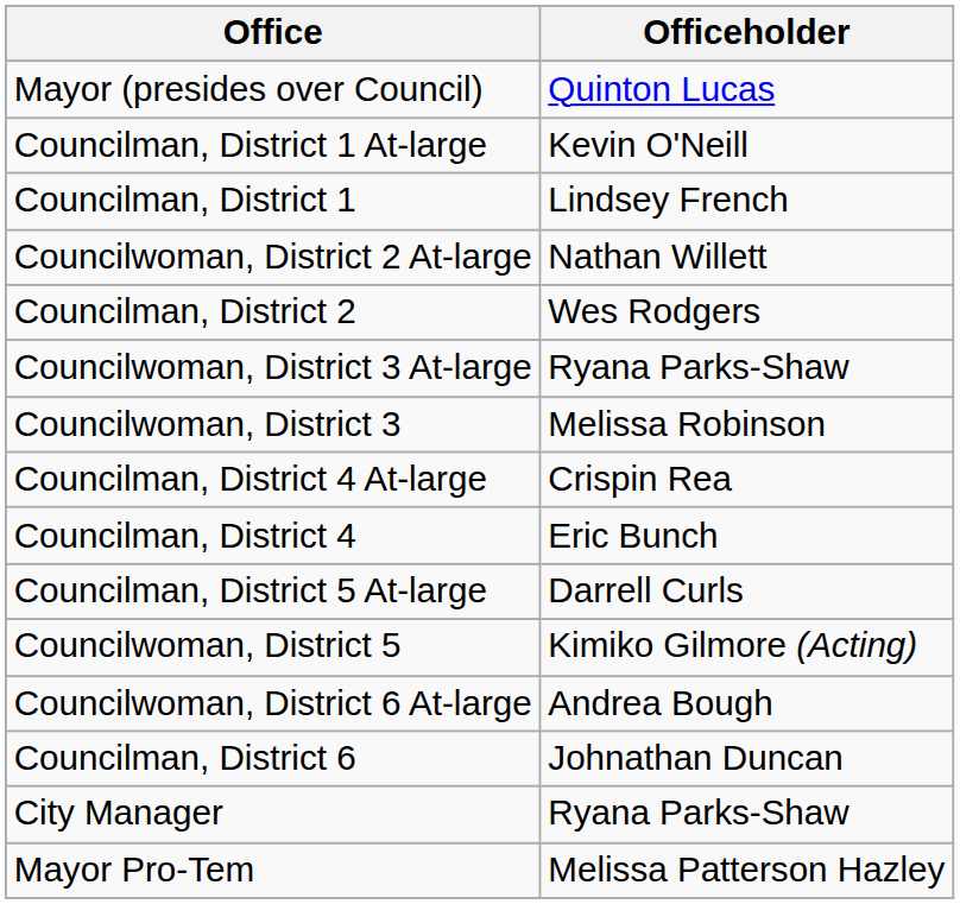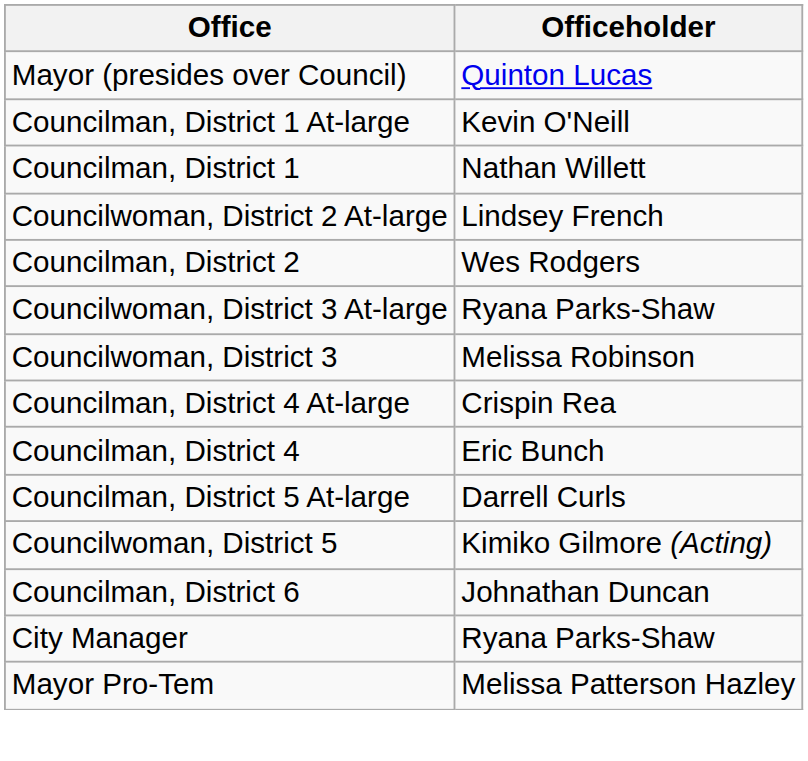 <table class="wikitable">
 <tr>
 <th>Office</th>
 <th>Officeholder</th>
 </tr>
 <tr>
 <td>Mayor (presides over Council)</td>
 <td><a href='#'>Quinton Lucas</a></td>
 </tr>
 <tr>
 <td>Councilman, District 1 At-large</td>
 <td>Kevin O'Neill</td>
 </tr>
 <tr>
 <td>Councilman, District 1</td>
-<td>Lindsey French</td>
+<td>Nathan Willett</td>
 </tr>
 <tr>
 <td>Councilwoman, District 2 At-large</td>
-<td>Nathan Willett</td>
+<td>Lindsey French</td>
 </tr>
 <tr>
 <td>Councilman, District 2</td>
 <td>Wes Rodgers</td>
 </tr>
 <tr>
 <td>Councilwoman, District 3 At-large</td>
 <td>Ryana Parks-Shaw</td>
 </tr>
 <tr>
 <td>Councilwoman, District 3</td>
 <td>Melissa Robinson</td>
 </tr>
 <tr>
 <td>Councilman, District 4 At-large</td>
 <td>Crispin Rea</td>
 </tr>
 <tr>
 <td>Councilman, District 4</td>
 <td>Eric Bunch</td>
 </tr>
 <tr>
 <td>Councilman, District 5 At-large</td>
 <td>Darrell Curls</td>
 </tr>
 <tr>
 <td>Councilwoman, District 5</td>
 <td>Kimiko Gilmore <em>(Acting)</em></td>
 </tr>
 <tr>
-<td>Councilwoman, District 6 At-large</td>
-<td>Andrea Bough</td>
-</tr>
-<tr>
 <td>Councilman, District 6</td>
 <td>Johnathan Duncan</td>
 </tr>
 <tr>
 <td>City Manager</td>
 <td>Ryana Parks-Shaw</td>
 </tr>
 <tr>
 <td>Mayor Pro-Tem</td>
 <td>Melissa Patterson Hazley</td>
 </tr>
 </table>
